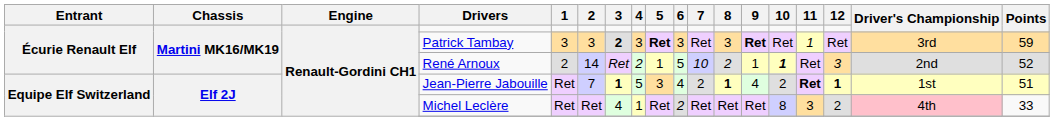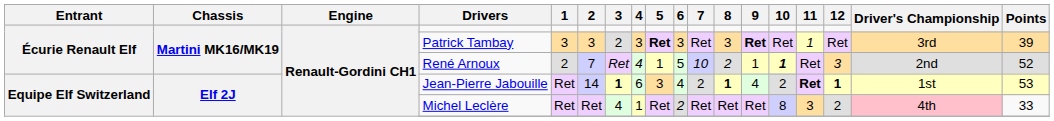 <table class="wikitable" style="text-align:center; font-size:85%">
 <tr>
 <th>Entrant</th>
 <th>Chassis</th>
 <th>Engine</th>
 <th>Drivers</th>
 <th>1</th>
 <th>2</th>
 <th>3</th>
 <th>4</th>
 <th>5</th>
 <th>6</th>
 <th>7</th>
 <th>8</th>
 <th>9</th>
 <th>10</th>
 <th>11</th>
 <th>12</th>
 <th rowspan="2">Driver's Championship</th>
 <th rowspan="2">Points</th>
 </tr>
 <tr>
 <th rowspan="3">Écurie Renault Elf</th>
 <th rowspan="3"><a href='#'>Martini</a> MK16/MK19</th>
 <th rowspan="7">Renault-Gordini CH1</th>
 <td></td>
 <td></td>
 <td></td>
 <td></td>
 <td></td>
 <td></td>
 <td></td>
 <td></td>
 <td></td>
 <td></td>
 <td></td>
 <td></td>
 <td></td>
 </tr>
 <tr>
 <td align="left"> <a href='#'>Patrick Tambay</a></td>
 <td style="background:#ffdf9f;">3</td>
 <td style="background:#ffdf9f;">3</td>
-<td style="background:#DFDFDF;"><strong>2</strong></td>
+<td style="background:#DFDFDF;">2</td>
 <td style="background:#ffdf9f;">3</td>
 <td style="background:#EFCFFF;"><strong>Ret</strong></td>
 <td style="background:#ffdf9f;">3</td>
 <td style="background:#EFCFFF;">Ret</td>
 <td style="background:#ffdf9f;">3</td>
 <td style="background:#EFCFFF;"><strong>Ret</strong></td>
 <td style="background:#EFCFFF;">Ret</td>
 <td style="background:#FFFFBF;"><em>1</em></td>
 <td style="background:#EFCFFF;">Ret</td>
 <td style="background:#ffdf9f;">3rd</td>
-<td style="background:#ffdf9f;">59</td>
+<td style="background:#ffdf9f;">39</td>
 </tr>
 <tr>
 <td align="left"> <a href='#'>René Arnoux</a></td>
 <td style="background:#DFDFDF;">2</td>
-<td style="background:#CFCFFF;">14</td>
+<td style="background:#CFCFFF;">7</td>
 <td style="background:#EFCFFF;"><em>Ret</em></td>
-<td style="background:#dfffdf;"><em>2</em></td>
+<td style="background:#dfffdf;"><em>4</em></td>
 <td style="background:#FFFFBF;">1</td>
 <td style="background:#dfffdf;">5</td>
 <td style="background:#CFCFFF;"><em>10</em></td>
 <td style="background:#DFDFDF;"><em>2</em></td>
 <td style="background:#FFFFBF;">1</td>
 <td style="background:#FFFFBF;"><strong><em>1</em></strong></td>
 <td style="background:#EFCFFF;">Ret</td>
 <td style="background:#ffdf9f;"><em>3</em></td>
 <td style="background:#DFDFDF;">2nd</td>
 <td style="background:#DFDFDF;">52</td>
 </tr>
 <tr>
 <th rowspan="3">Equipe Elf Switzerland</th>
 <th rowspan="3"><a href='#'>Elf 2J</a></th>
 <td align="left"> <a href='#'>Jean-Pierre Jabouille</a></td>
 <td style="background:#EFCFFF;">Ret</td>
-<td style="background:#CFCFFF;">7</td>
+<td style="background:#CFCFFF;">14</td>
 <td style="background:#FFFFBF;"><strong>1</strong></td>
-<td style="background:#dfffdf;">5</td>
+<td style="background:#dfffdf;">6</td>
 <td style="background:#ffdf9f;">3</td>
 <td style="background:#dfffdf;">4</td>
 <td style="background:#DFDFDF;">2</td>
 <td style="background:#FFFFBF;"><strong>1</strong></td>
 <td style="background:#dfffdf;">4</td>
 <td style="background:#DFDFDF;">2</td>
 <td style="background:#EFCFFF;"><strong>Ret</strong></td>
 <td style="background:#FFFFBF;"><strong>1</strong></td>
 <td style="background:#FFFFBF;">1st</td>
-<td style="background:#FFFFBF;">51</td>
+<td style="background:#FFFFBF;">53</td>
 </tr>
 <tr>
 <td align="left"> <a href='#'>Michel Leclère</a></td>
 <td style="background:#EFCFFF;">Ret</td>
 <td style="background:#EFCFFF;">Ret</td>
 <td style="background:#dfffdf;">4</td>
 <td style="background:#FFFFBF;">1</td>
 <td style="background:#EFCFFF;">Ret</td>
 <td style="background:#DFDFDF;"><em>2</em></td>
 <td style="background:#EFCFFF;">Ret</td>
 <td style="background:#EFCFFF;">Ret</td>
 <td style="background:#EFCFFF;">Ret</td>
 <td style="background:#CFCFFF;">8</td>
 <td style="background:#ffdf9f;">3</td>
 <td style="background:#DFDFDF;">2</td>
 <td style="background: pink;">4th</td>
 <td>33</td>
 </tr>
 <tr>
 </tr>
 </table>
